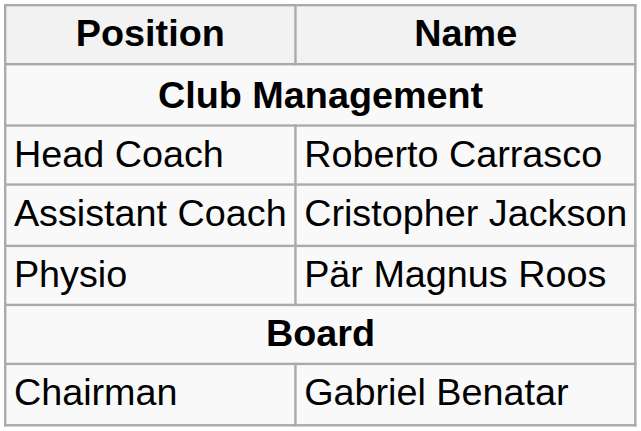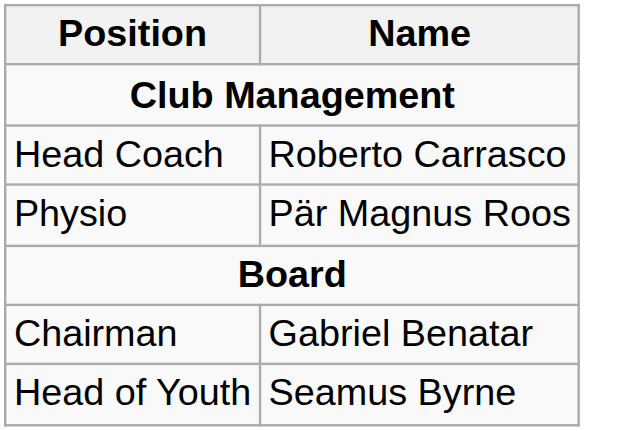 <table class="wikitable sortable" style="text-align:center;">
 <tr>
 <th>Position</th>
 <th>Name</th>
 </tr>
 <tr>
 <td colspan="2"><strong>Club Management</strong></td>
 </tr>
 <tr>
 <td align="left">Head Coach</td>
 <td align="left"> Roberto Carrasco</td>
 </tr>
 <tr>
-<td align="left">Assistant Coach</td>
-<td align="left"> Cristopher Jackson</td>
-</tr>
-<tr>
 <td align="left">Physio</td>
 <td align="left"> Pär Magnus Roos</td>
 </tr>
 <tr>
 <td colspan="2"><strong>Board</strong></td>
 </tr>
 <tr>
 <td align="left">Chairman</td>
 <td align="left"> Gabriel Benatar</td>
 </tr>
+<tr>
+<td align="left">Head of Youth</td>
+<td align="left"> Seamus Byrne</td>
+</tr>
 </table>
